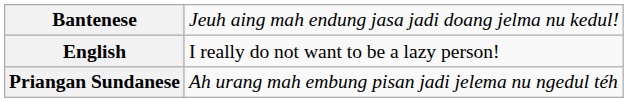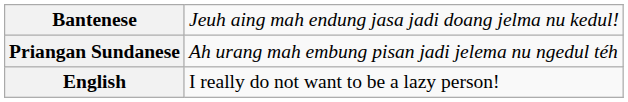 <table class="wikitable">
 <tr style="vertical-align: top;">
 <th scope="row">Bantenese</th>
 <td><em>Jeuh aing mah endung jasa jadi doang jelma nu kedul!</em></td>
 </tr>
 <tr style="vertical-align: top;">
+<th scope="row">Priangan Sundanese</th>
+<td><em>Ah urang mah embung pisan jadi jelema nu ngedul téh</em></td>
+</tr>
+<tr style="vertical-align: top;">
 <th scope="row">English</th>
 <td>I really do not want to be a lazy person!</td>
 </tr>
-<tr style="vertical-align: top;">
-<th scope="row">Priangan Sundanese</th>
-<td><em>Ah urang mah embung pisan jadi jelema nu ngedul téh</em></td>
-</tr>
 </table>
